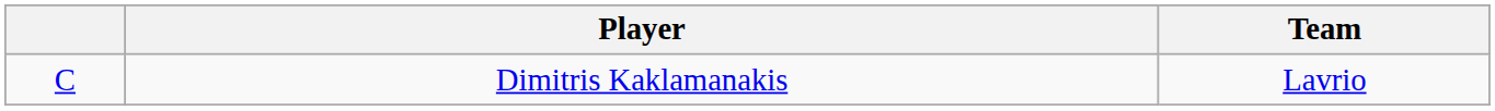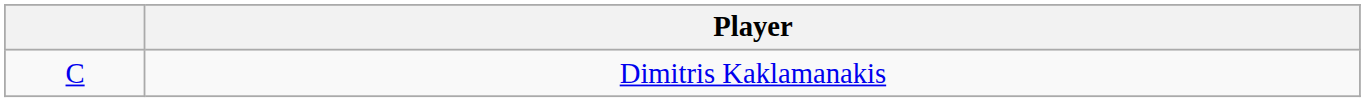 <table class="wikitable" style="text-align: center;" width="60%">
 <tr>
 <th style="text-align:center;"></th>
 <th style="text-align:center;">Player</th>
-<th style="text-align:center;">Team</th>
 </tr>
 <tr>
 <td style="text-align:center;"><a href='#'>C</a></td>
 <td> <a href='#'>Dimitris Kaklamanakis</a></td>
-<td><a href='#'>Lavrio</a></td>
 </tr>
 </table>
